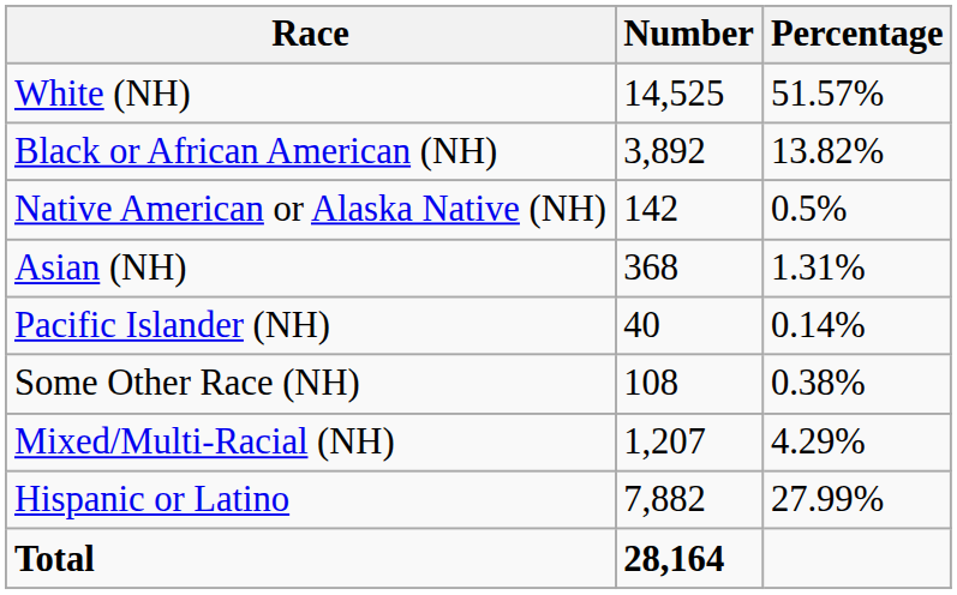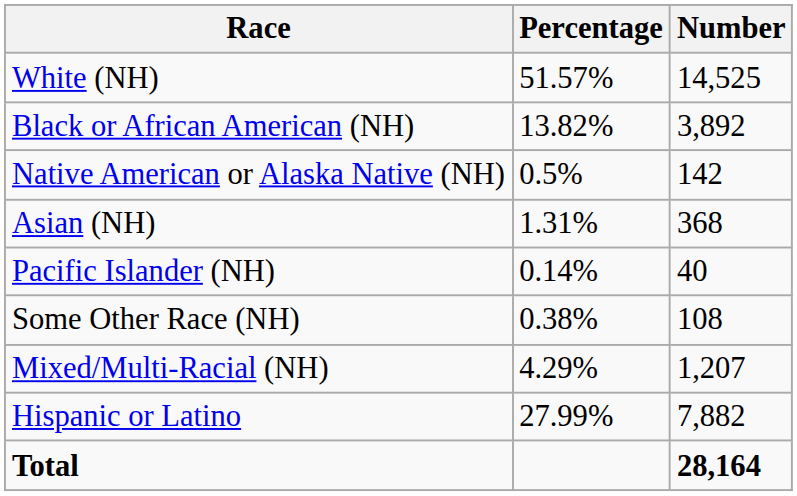 <table class="wikitable">
 <tr>
 <th>Race</th>
+<th>Percentage</th>
 <th>Number</th>
-<th>Percentage</th>
 </tr>
 <tr>
 <td><a href='#'>White</a> (NH)</td>
+<td>51.57%</td>
 <td>14,525</td>
-<td>51.57%</td>
 </tr>
 <tr>
 <td><a href='#'>Black or African American</a> (NH)</td>
+<td>13.82%</td>
 <td>3,892</td>
-<td>13.82%</td>
 </tr>
 <tr>
 <td><a href='#'>Native American</a> or <a href='#'>Alaska Native</a> (NH)</td>
+<td>0.5%</td>
 <td>142</td>
-<td>0.5%</td>
 </tr>
 <tr>
 <td><a href='#'>Asian</a> (NH)</td>
+<td>1.31%</td>
 <td>368</td>
-<td>1.31%</td>
 </tr>
 <tr>
 <td><a href='#'>Pacific Islander</a> (NH)</td>
+<td>0.14%</td>
 <td>40</td>
-<td>0.14%</td>
 </tr>
 <tr>
 <td>Some Other Race (NH)</td>
+<td>0.38%</td>
 <td>108</td>
-<td>0.38%</td>
 </tr>
 <tr>
 <td><a href='#'>Mixed/Multi-Racial</a> (NH)</td>
+<td>4.29%</td>
 <td>1,207</td>
-<td>4.29%</td>
 </tr>
 <tr>
 <td><a href='#'>Hispanic or Latino</a></td>
+<td>27.99%</td>
 <td>7,882</td>
-<td>27.99%</td>
 </tr>
 <tr>
 <td><strong>Total</strong></td>
+<td></td>
 <td><strong>28,164</strong></td>
-<td></td>
 </tr>
 </table>
